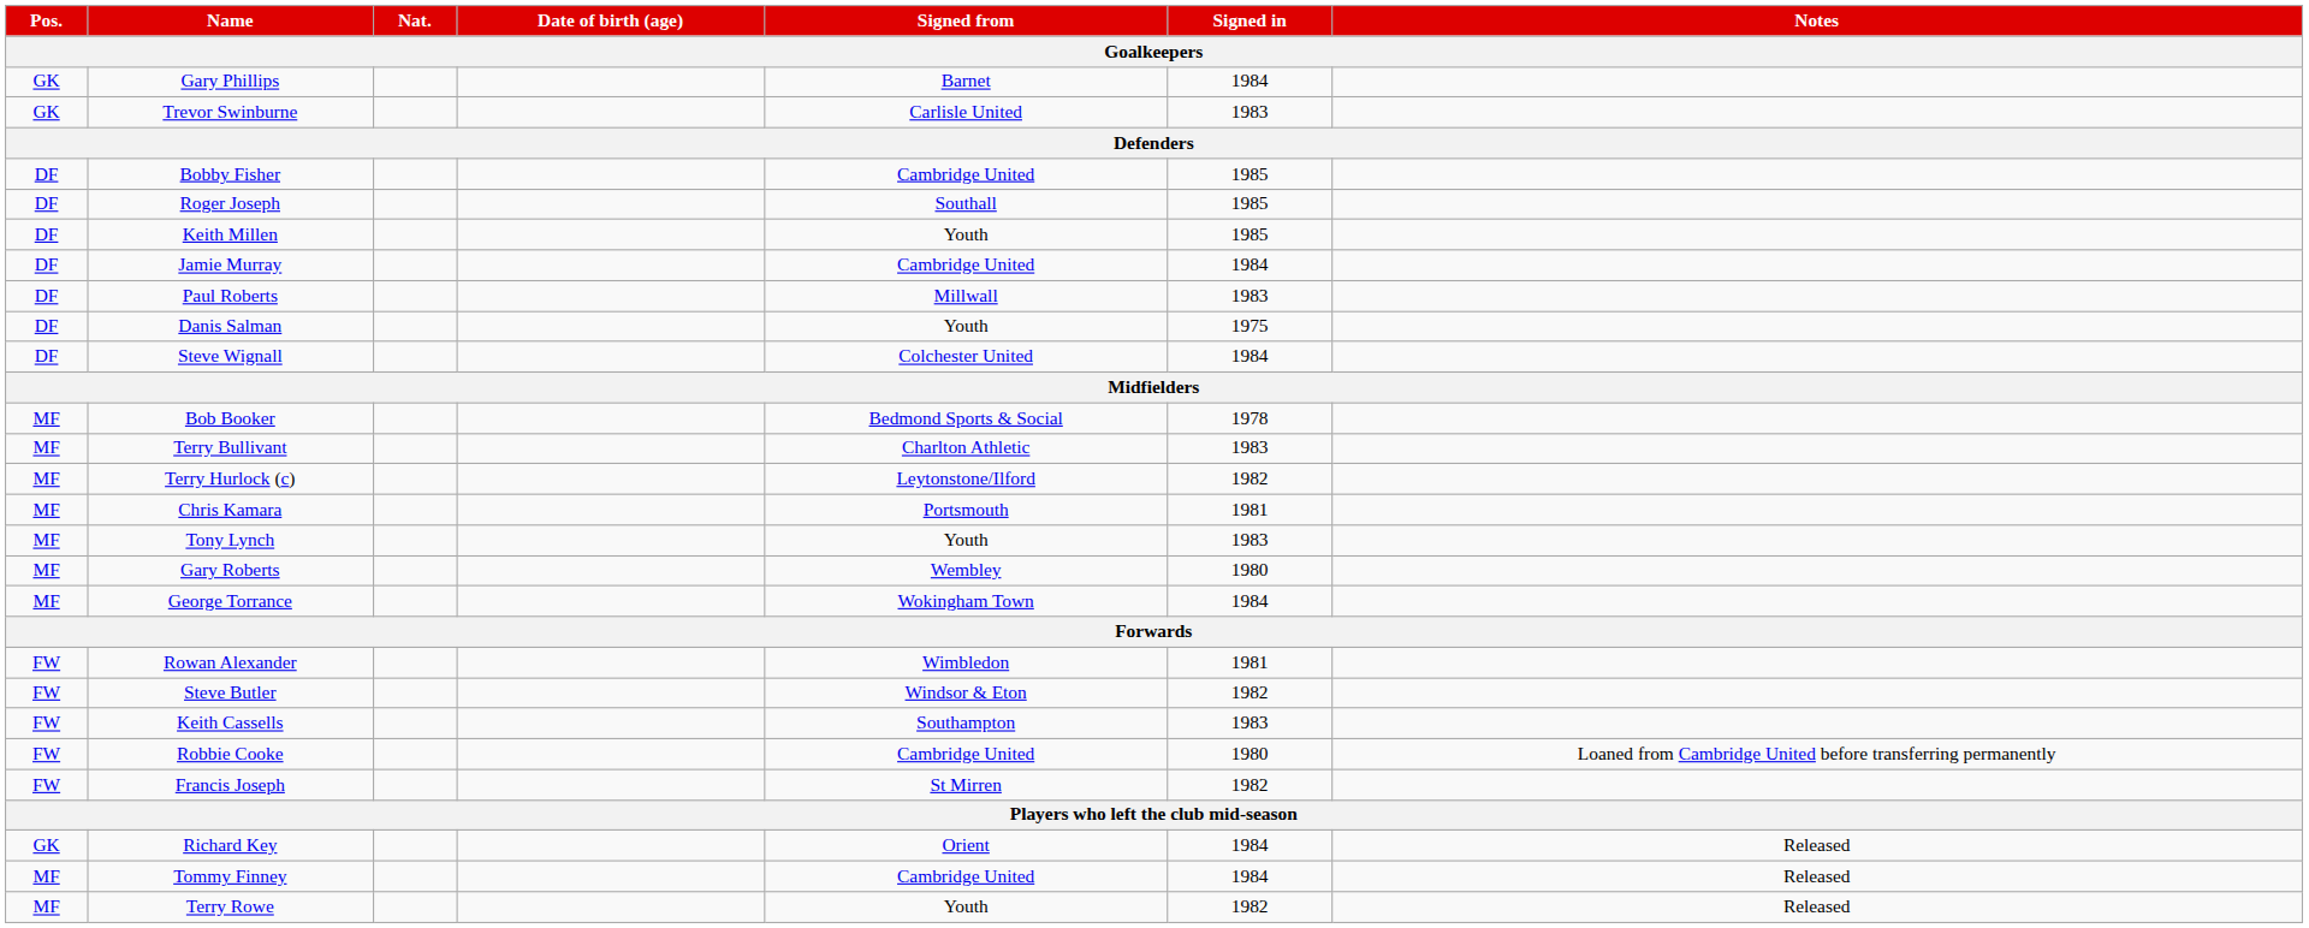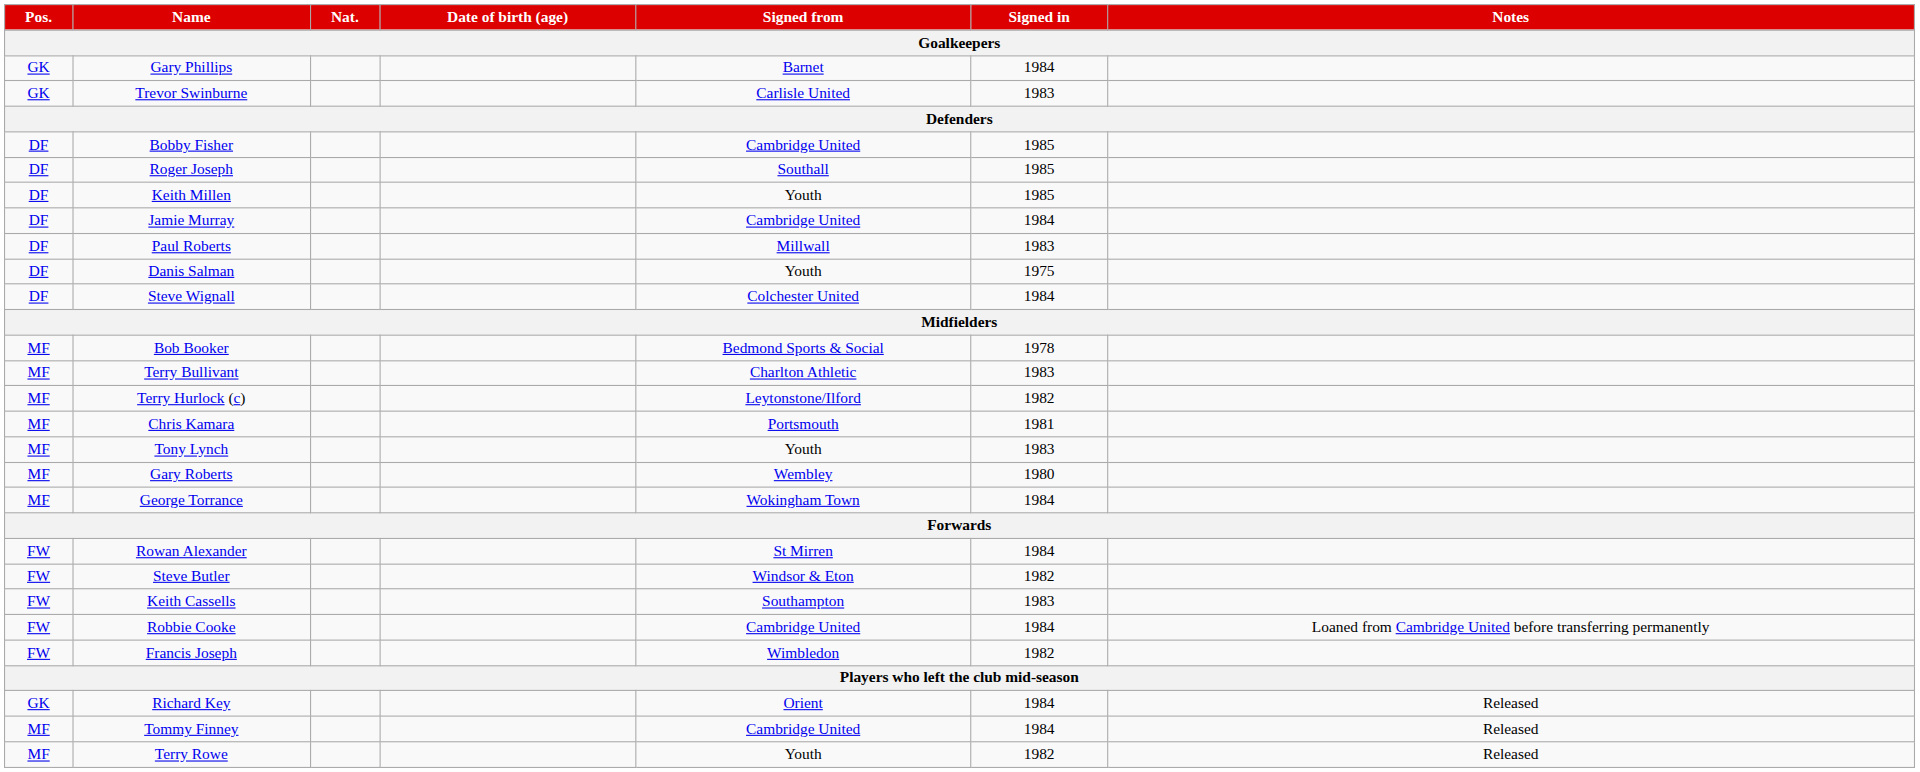 <table class="wikitable" style="text-align:center; font-size:90%; width:90%;">
 <tr>
 <th style="background:#d00; color:white; text-align:center;">Pos.</th>
 <th style="background:#d00; color:white; text-align:center;">Name</th>
 <th style="background:#d00; color:white; text-align:center;">Nat.</th>
 <th style="background:#d00; color:white; text-align:center;">Date of birth (age)</th>
 <th style="background:#d00; color:white; text-align:center;">Signed from</th>
 <th style="background:#d00; color:white; text-align:center;">Signed in</th>
 <th style="background:#d00; color:white; text-align:center;">Notes</th>
 </tr>
 <tr>
 <th colspan="7">Goalkeepers</th>
 </tr>
 <tr>
 <td><a href='#'>GK</a></td>
 <td><a href='#'>Gary Phillips</a></td>
 <td></td>
 <td></td>
 <td><a href='#'>Barnet</a></td>
 <td>1984</td>
 <td></td>
 </tr>
 <tr>
 <td><a href='#'>GK</a></td>
 <td><a href='#'>Trevor Swinburne</a></td>
 <td></td>
 <td></td>
 <td><a href='#'>Carlisle United</a></td>
 <td>1983</td>
 <td></td>
 </tr>
 <tr>
 <th colspan="7">Defenders</th>
 </tr>
 <tr>
 <td><a href='#'>DF</a></td>
 <td><a href='#'>Bobby Fisher</a></td>
 <td></td>
 <td></td>
 <td><a href='#'>Cambridge United</a></td>
 <td>1985</td>
 <td></td>
 </tr>
 <tr>
 <td><a href='#'>DF</a></td>
 <td><a href='#'>Roger Joseph</a></td>
 <td></td>
 <td></td>
 <td><a href='#'>Southall</a></td>
 <td>1985</td>
 <td></td>
 </tr>
 <tr>
 <td><a href='#'>DF</a></td>
 <td><a href='#'>Keith Millen</a></td>
 <td></td>
 <td></td>
 <td>Youth</td>
 <td>1985</td>
 <td></td>
 </tr>
 <tr>
 <td><a href='#'>DF</a></td>
 <td><a href='#'>Jamie Murray</a></td>
 <td></td>
 <td></td>
 <td><a href='#'>Cambridge United</a></td>
 <td>1984</td>
 <td></td>
 </tr>
 <tr>
 <td><a href='#'>DF</a></td>
 <td><a href='#'>Paul Roberts</a></td>
 <td></td>
 <td></td>
 <td><a href='#'>Millwall</a></td>
 <td>1983</td>
 <td></td>
 </tr>
 <tr>
 <td><a href='#'>DF</a></td>
 <td><a href='#'>Danis Salman</a></td>
 <td></td>
 <td></td>
 <td>Youth</td>
 <td>1975</td>
 <td></td>
 </tr>
 <tr>
 <td><a href='#'>DF</a></td>
 <td><a href='#'>Steve Wignall</a></td>
 <td></td>
 <td></td>
 <td><a href='#'>Colchester United</a></td>
 <td>1984</td>
 <td></td>
 </tr>
 <tr>
 <th colspan="7">Midfielders</th>
 </tr>
 <tr>
 <td><a href='#'>MF</a></td>
 <td><a href='#'>Bob Booker</a></td>
 <td></td>
 <td></td>
 <td><a href='#'>Bedmond Sports & Social</a></td>
 <td>1978</td>
 <td></td>
 </tr>
 <tr>
 <td><a href='#'>MF</a></td>
 <td><a href='#'>Terry Bullivant</a></td>
 <td></td>
 <td></td>
 <td><a href='#'>Charlton Athletic</a></td>
 <td>1983</td>
 <td></td>
 </tr>
 <tr>
 <td><a href='#'>MF</a></td>
 <td><a href='#'>Terry Hurlock</a> (<a href='#'>c</a>)</td>
 <td></td>
 <td></td>
 <td><a href='#'>Leytonstone/Ilford</a></td>
 <td>1982</td>
 <td></td>
 </tr>
 <tr>
 <td><a href='#'>MF</a></td>
 <td><a href='#'>Chris Kamara</a></td>
 <td></td>
 <td></td>
 <td><a href='#'>Portsmouth</a></td>
 <td>1981</td>
 <td></td>
 </tr>
 <tr>
 <td><a href='#'>MF</a></td>
 <td><a href='#'>Tony Lynch</a></td>
 <td></td>
 <td></td>
 <td>Youth</td>
 <td>1983</td>
 <td></td>
 </tr>
 <tr>
 <td><a href='#'>MF</a></td>
 <td><a href='#'>Gary Roberts</a></td>
 <td></td>
 <td></td>
 <td><a href='#'>Wembley</a></td>
 <td>1980</td>
 <td></td>
 </tr>
 <tr>
 <td><a href='#'>MF</a></td>
 <td><a href='#'>George Torrance</a></td>
 <td></td>
 <td></td>
 <td><a href='#'>Wokingham Town</a></td>
 <td>1984</td>
 <td></td>
 </tr>
 <tr>
 <th colspan="7">Forwards</th>
 </tr>
 <tr>
 <td><a href='#'>FW</a></td>
 <td><a href='#'>Rowan Alexander</a></td>
 <td></td>
 <td></td>
-<td><a href='#'>Wimbledon</a></td>
-<td>1981</td>
+<td><a href='#'>St Mirren</a></td>
+<td>1984</td>
 <td></td>
 </tr>
 <tr>
 <td><a href='#'>FW</a></td>
 <td><a href='#'>Steve Butler</a></td>
 <td></td>
 <td></td>
 <td><a href='#'>Windsor & Eton</a></td>
 <td>1982</td>
 <td></td>
 </tr>
 <tr>
 <td><a href='#'>FW</a></td>
 <td><a href='#'>Keith Cassells</a></td>
 <td></td>
 <td></td>
 <td><a href='#'>Southampton</a></td>
 <td>1983</td>
 <td></td>
 </tr>
 <tr>
 <td><a href='#'>FW</a></td>
 <td><a href='#'>Robbie Cooke</a></td>
 <td></td>
 <td></td>
 <td><a href='#'>Cambridge United</a></td>
-<td>1980</td>
+<td>1984</td>
 <td>Loaned from <a href='#'>Cambridge United</a> before transferring permanently</td>
 </tr>
 <tr>
 <td><a href='#'>FW</a></td>
 <td><a href='#'>Francis Joseph</a></td>
 <td></td>
 <td></td>
-<td><a href='#'>St Mirren</a></td>
+<td><a href='#'>Wimbledon</a></td>
 <td>1982</td>
 <td></td>
 </tr>
 <tr>
 <th colspan="7">Players who left the club mid-season</th>
 </tr>
 <tr>
 <td><a href='#'>GK</a></td>
 <td><a href='#'>Richard Key</a></td>
 <td></td>
 <td></td>
 <td><a href='#'>Orient</a></td>
 <td>1984</td>
 <td>Released</td>
 </tr>
 <tr>
 <td><a href='#'>MF</a></td>
 <td><a href='#'>Tommy Finney</a></td>
 <td></td>
 <td></td>
 <td><a href='#'>Cambridge United</a></td>
 <td>1984</td>
 <td>Released</td>
 </tr>
 <tr>
 <td><a href='#'>MF</a></td>
 <td><a href='#'>Terry Rowe</a></td>
 <td></td>
 <td></td>
 <td>Youth</td>
 <td>1982</td>
 <td>Released</td>
 </tr>
 </table>
